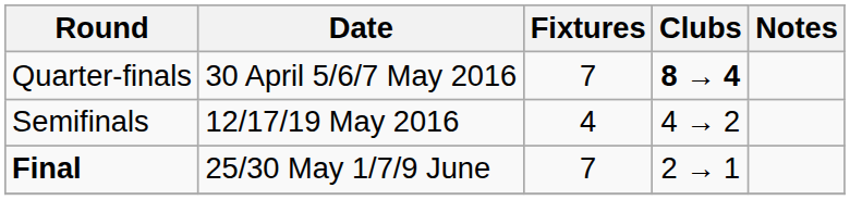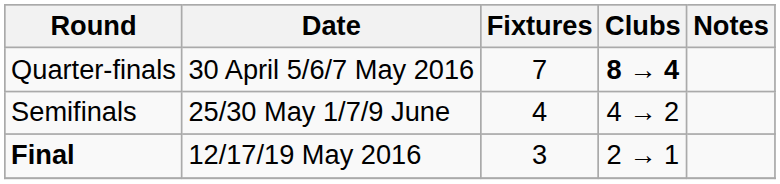 <table class="wikitable">
 <tr>
 <th>Round</th>
 <th>Date</th>
 <th>Fixtures</th>
 <th>Clubs</th>
 <th>Notes</th>
 </tr>
 <tr>
 <td>Quarter-finals</td>
 <td>30 April 5/6/7 May 2016</td>
 <td align="center">7</td>
 <td align="center"><strong>8 → 4</strong></td>
 <td></td>
 </tr>
 <tr>
 <td>Semifinals</td>
-<td>12/17/19 May 2016</td>
+<td>25/30 May 1/7/9 June</td>
 <td align="center">4</td>
 <td align="center">4 → 2</td>
 <td align="center"></td>
 </tr>
 <tr>
 <td><strong>Final</strong></td>
-<td>25/30 May 1/7/9 June</td>
-<td align="center">7</td>
+<td>12/17/19 May 2016</td>
+<td align="center">3</td>
 <td align="center">2 → 1</td>
 <td align="center"></td>
 </tr>
 <tr>
 </tr>
 </table>
